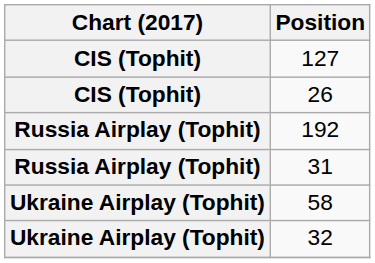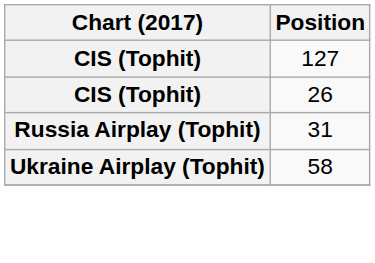 <table class="wikitable plainrowheaders sortable" style="text-align:center">
 <tr>
 <th scope="col">Chart (2017)</th>
 <th scope="col">Position</th>
 </tr>
 <tr>
 <th scope="row">CIS (Tophit)<br><em></em></th>
 <td>127</td>
 </tr>
 <tr>
 <th scope="row">CIS (Tophit)<br><em></em></th>
 <td>26</td>
 </tr>
 <tr>
 <th scope="row">Russia Airplay (Tophit)<br><em></em></th>
-<td>192</td>
-</tr>
-<tr>
-<th scope="row">Russia Airplay (Tophit)<br><em></em></th>
 <td>31</td>
 </tr>
 <tr>
 <th scope="row">Ukraine Airplay (Tophit)<br><em></em></th>
 <td>58</td>
 </tr>
 <tr>
-<th scope="row">Ukraine Airplay (Tophit)<br><em></em></th>
-<td>32</td>
-</tr>
-<tr>
 </tr>
 </table>
